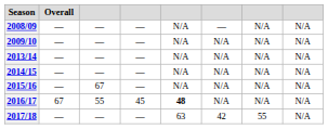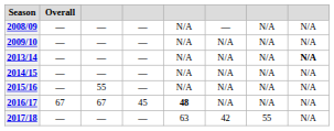 <table class="wikitable plainrowheaders" style="background:#fff; font-size:86%; line-height:16px; border:gray solid 1px; border-collapse:collapse;">
 <tr style="background:#ccc; text-align:center;">
 <th scope="col" style="background:#dcdcdc; width:45px;">Season</th>
 <th scope="col" style="background:#dcdcdc; width:55px;">Overall</th>
 <th scope="col" style="background:#dcdcdc; width:55px;"></th>
 <th scope="col" style="background:#dcdcdc; width:55px;"></th>
 <th scope="col" style="background:#dcdcdc; width:55px;"></th>
 <th scope="col" style="background:#dcdcdc; width:55px;"></th>
 <th scope="col" style="background:#dcdcdc; width:55px;"></th>
 <th scope="col" style="background:#dcdcdc; width:55px;"></th>
 </tr>
 <tr>
 <th scope=row align=center><a href='#'>2008/09</a></th>
 <td align=center>—</td>
 <td align=center>—</td>
 <td align=center>—</td>
 <td align=center>N/A</td>
 <td align=center>—</td>
 <td align=center>N/A</td>
 <td align=center>N/A</td>
 </tr>
 <tr>
 <th scope=row align=center><a href='#'>2009/10</a></th>
 <td align=center>—</td>
 <td align=center>—</td>
 <td align=center>—</td>
 <td align=center>N/A</td>
 <td align=center>N/A</td>
 <td align=center>N/A</td>
 <td align=center>N/A</td>
 </tr>
 <tr>
 <th scope=row align=center><a href='#'>2013/14</a></th>
 <td align=center>—</td>
 <td align=center>—</td>
 <td align=center>—</td>
 <td align=center>N/A</td>
 <td align=center>N/A</td>
 <td align=center>N/A</td>
-<td align=center>N/A</td>
+<td align=center><strong>N/A</strong></td>
 </tr>
 <tr>
 <th scope=row align=center><a href='#'>2014/15</a></th>
 <td align=center>—</td>
 <td align=center>—</td>
 <td align=center>—</td>
 <td align=center>N/A</td>
 <td align=center>N/A</td>
 <td align=center>N/A</td>
 <td align=center>N/A</td>
 </tr>
 <tr>
 <th scope=row align=center><a href='#'>2015/16</a></th>
 <td align=center>—</td>
-<td align=center>67</td>
+<td align=center>55</td>
 <td align=center>—</td>
 <td align=center>N/A</td>
 <td align=center>N/A</td>
 <td align=center>N/A</td>
 <td align=center>N/A</td>
 </tr>
 <tr>
 <th scope=row align=center><a href='#'>2016/17</a></th>
 <td align=center>67</td>
-<td align=center>55</td>
+<td align=center>67</td>
 <td align=center>45</td>
 <td align=center><strong>48</strong></td>
 <td align=center>N/A</td>
 <td align=center>N/A</td>
 <td align=center>N/A</td>
 </tr>
 <tr>
 <th scope=row align=center><a href='#'>2017/18</a></th>
 <td align=center>—</td>
 <td align=center>—</td>
 <td align=center>—</td>
 <td align=center>63</td>
 <td align=center>42</td>
 <td align=center>55</td>
 <td align=center>N/A</td>
 </tr>
 </table>
